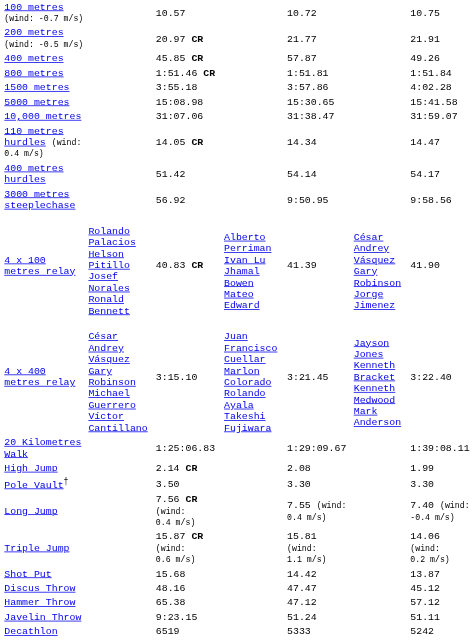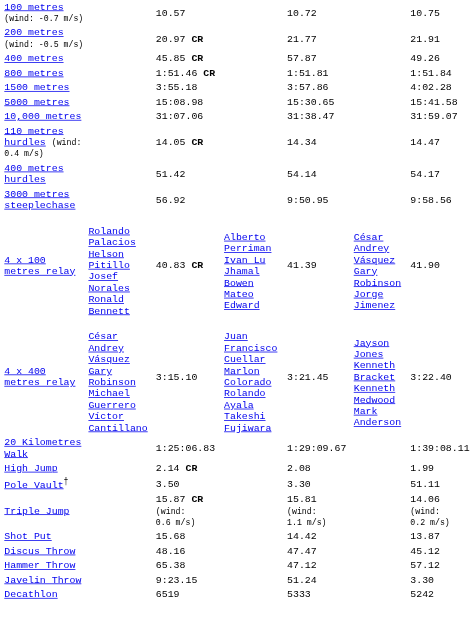 <table>
 <tr>
 <td><a href='#'>100 metres</a> <small>(wind: -0.7 m/s)</small></td>
 <td></td>
 <td>10.57</td>
 <td></td>
 <td>10.72</td>
 <td></td>
 <td>10.75</td>
 </tr>
 <tr>
 <td><a href='#'>200 metres</a> <small>(wind: -0.5 m/s)</small></td>
 <td></td>
 <td>20.97 <strong>CR</strong></td>
 <td></td>
 <td>21.77</td>
 <td></td>
 <td>21.91</td>
 </tr>
 <tr>
 <td><a href='#'>400 metres</a></td>
 <td></td>
 <td>45.85 <strong>CR</strong></td>
 <td></td>
 <td>57.87</td>
 <td></td>
 <td>49.26</td>
 </tr>
 <tr>
 <td><a href='#'>800 metres</a></td>
 <td></td>
 <td>1:51.46 <strong>CR</strong></td>
 <td></td>
 <td>1:51.81</td>
 <td></td>
 <td>1:51.84</td>
 </tr>
 <tr>
 <td><a href='#'>1500 metres</a></td>
 <td></td>
 <td>3:55.18</td>
 <td></td>
 <td>3:57.86</td>
 <td></td>
 <td>4:02.28</td>
 </tr>
 <tr>
 <td><a href='#'>5000 metres</a></td>
 <td></td>
 <td>15:08.98</td>
 <td></td>
 <td>15:30.65</td>
 <td></td>
 <td>15:41.58</td>
 </tr>
 <tr>
 <td><a href='#'>10,000 metres</a></td>
 <td></td>
 <td>31:07.06</td>
 <td></td>
 <td>31:38.47</td>
 <td></td>
 <td>31:59.07</td>
 </tr>
 <tr>
 <td><a href='#'>110 metres hurdles</a> <small>(wind: 0.4 m/s)</small></td>
 <td></td>
 <td>14.05 <strong>CR</strong></td>
 <td></td>
 <td>14.34</td>
 <td></td>
 <td>14.47</td>
 </tr>
 <tr>
 <td><a href='#'>400 metres hurdles</a></td>
 <td></td>
 <td>51.42</td>
 <td></td>
 <td>54.14</td>
 <td></td>
 <td>54.17</td>
 </tr>
 <tr>
 <td><a href='#'>3000 metres steeplechase</a></td>
 <td></td>
 <td>56.92</td>
 <td></td>
 <td>9:50.95</td>
 <td></td>
 <td>9:58.56</td>
 </tr>
 <tr>
 <td><a href='#'>4 x 100 metres relay</a></td>
 <td> <br> <a href='#'>Rolando Palacios</a> <br> <a href='#'>Helson Pitillo</a> <br> <a href='#'>Josef Norales</a> <br> <a href='#'>Ronald Bennett</a></td>
 <td>40.83 <strong>CR</strong></td>
 <td> <br> <a href='#'>Alberto Perriman</a> <br> <a href='#'>Ivan Lu</a> <br> <a href='#'>Jhamal Bowen</a> <br> <a href='#'>Mateo Edward</a></td>
 <td>41.39</td>
 <td> <br> <a href='#'>César Andrey Vásquez</a> <br> <a href='#'>Gary Robinson</a> <br> <a href='#'>Jorge Jimenez</a> <br></td>
 <td>41.90</td>
 </tr>
 <tr>
 <td><a href='#'>4 x 400 metres relay</a></td>
 <td> <br> <a href='#'>César Andrey Vásquez</a> <br> <a href='#'>Gary Robinson</a> <br> <a href='#'>Michael Guerrero</a> <br> <a href='#'>Víctor Cantillano</a></td>
 <td>3:15.10</td>
 <td> <br> <a href='#'>Juan Francisco Cuellar</a> <br> <a href='#'>Marlon Colorado</a> <br> <a href='#'>Rolando Ayala</a> <br> <a href='#'>Takeshi Fujiwara</a></td>
 <td>3:21.45</td>
 <td> <br> <a href='#'>Jayson Jones</a> <br> <a href='#'>Kenneth Bracket</a> <br> <a href='#'>Kenneth Medwood</a> <br> <a href='#'>Mark Anderson</a></td>
 <td>3:22.40</td>
 </tr>
 <tr>
 <td><a href='#'>20 Kilometres Walk</a></td>
 <td></td>
 <td>1:25:06.83</td>
 <td></td>
 <td>1:29:09.67</td>
 <td></td>
 <td>1:39:08.11</td>
 </tr>
 <tr>
 <td><a href='#'>High Jump</a></td>
 <td></td>
 <td>2.14 <strong>CR</strong></td>
 <td></td>
 <td>2.08</td>
 <td></td>
 <td>1.99</td>
 </tr>
 <tr>
 <td><a href='#'>Pole Vault</a><sup>†</sup></td>
 <td></td>
 <td>3.50</td>
 <td></td>
 <td>3.30</td>
 <td></td>
-<td>3.30</td>
-</tr>
-<tr>
-<td><a href='#'>Long Jump</a></td>
-<td></td>
-<td>7.56 <strong>CR</strong> <small>(wind: 0.4 m/s)</small></td>
-<td></td>
-<td>7.55 <small>(wind: 0.4 m/s)</small></td>
-<td></td>
-<td>7.40 <small>(wind: -0.4 m/s)</small></td>
+<td>51.11</td>
 </tr>
 <tr>
 <td><a href='#'>Triple Jump</a></td>
 <td></td>
 <td>15.87 <strong>CR</strong> <small>(wind: 0.6 m/s)</small></td>
 <td></td>
 <td>15.81 <small>(wind: 1.1 m/s)</small></td>
 <td></td>
 <td>14.06 <small>(wind: 0.2 m/s)</small></td>
 </tr>
 <tr>
 <td><a href='#'>Shot Put</a></td>
 <td></td>
 <td>15.68</td>
 <td></td>
 <td>14.42</td>
 <td></td>
 <td>13.87</td>
 </tr>
 <tr>
 <td><a href='#'>Discus Throw</a></td>
 <td></td>
 <td>48.16</td>
 <td></td>
 <td>47.47</td>
 <td></td>
 <td>45.12</td>
 </tr>
 <tr>
 <td><a href='#'>Hammer Throw</a></td>
 <td></td>
 <td>65.38</td>
 <td></td>
 <td>47.12</td>
 <td></td>
 <td>57.12</td>
 </tr>
 <tr>
 <td><a href='#'>Javelin Throw</a></td>
 <td></td>
 <td>9:23.15</td>
 <td></td>
 <td>51.24</td>
 <td></td>
-<td>51.11</td>
+<td>3.30</td>
 </tr>
 <tr>
 <td><a href='#'>Decathlon</a></td>
 <td></td>
 <td>6519</td>
 <td></td>
 <td>5333</td>
 <td></td>
 <td>5242</td>
 </tr>
 </table>
